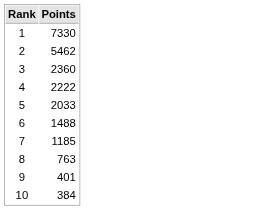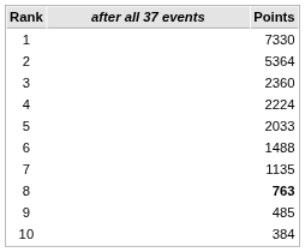 <table cellspacing="1" cellpadding="3" style="border:1px solid #AAAAAA; font-size:86%;">
 <tr bgcolor="#E4E4E4">
 <th style="border-bottom:1px solid #AAAAAA" width=10>Rank</th>
+<th style="border-bottom:1px solid #AAAAAA" width=200><em>after all 37 events</em></th>
 <th style="border-bottom:1px solid #AAAAAA" width=20 align=right>Points</th>
 </tr>
 <tr>
 <td align=center>1</td>
+<td><strong></strong></td>
 <td align=right>7330</td>
 </tr>
 <tr>
 <td align=center>2</td>
-<td align=right>5462</td>
+<td></td>
+<td align=right>5364</td>
 </tr>
 <tr>
 <td align=center>3</td>
+<td></td>
 <td align=right>2360</td>
 </tr>
 <tr>
 <td align=center>4</td>
-<td align=right>2222</td>
+<td></td>
+<td align=right>2224</td>
 </tr>
 <tr>
 <td align=center>5</td>
+<td></td>
 <td align=right>2033</td>
 </tr>
 <tr>
 <td align=center>6</td>
+<td>  </td>
 <td align=right>1488</td>
 </tr>
 <tr>
 <td align=center>7</td>
-<td align=right>1185</td>
+<td></td>
+<td align=right>1135</td>
 </tr>
 <tr>
 <td align=center>8</td>
-<td align=right>763</td>
+<td></td>
+<td align=right><strong>763</strong></td>
 </tr>
 <tr>
 <td align=center>9</td>
-<td align=right>401</td>
+<td></td>
+<td align=right>485</td>
 </tr>
 <tr>
 <td align=center>10</td>
+<td></td>
 <td align=right>384</td>
 </tr>
 </table>
